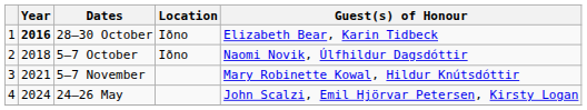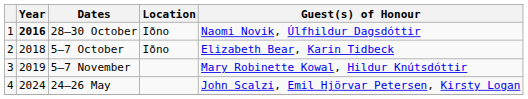 <table class="wikitable sortable">
 <tr>
 <th></th>
 <th>Year</th>
 <th>Dates</th>
 <th>Location</th>
 <th>Guest(s) of Honour</th>
 </tr>
 <tr>
 <td>1</td>
 <td><strong>2016</strong></td>
 <td>28–30 October</td>
 <td>Iðno</td>
-<td><a href='#'>Elizabeth Bear</a>, <a href='#'>Karin Tidbeck</a></td>
+<td><a href='#'>Naomi Novik</a>, <a href='#'>Úlfhildur Dagsdóttir</a></td>
 </tr>
 <tr>
 <td>2</td>
 <td>2018</td>
 <td>5–7 October</td>
 <td>Iðno</td>
-<td><a href='#'>Naomi Novik</a>, <a href='#'>Úlfhildur Dagsdóttir</a></td>
+<td><a href='#'>Elizabeth Bear</a>, <a href='#'>Karin Tidbeck</a></td>
 </tr>
 <tr>
 <td>3</td>
-<td>2021</td>
+<td>2019</td>
 <td>5–7 November</td>
 <td></td>
 <td><a href='#'>Mary Robinette Kowal</a>, <a href='#'>Hildur Knútsdóttir</a></td>
 </tr>
 <tr>
 <td>4</td>
 <td>2024</td>
 <td>24–26 May</td>
 <td></td>
 <td><a href='#'>John Scalzi</a>, <a href='#'>Emil Hjörvar Petersen</a>, <a href='#'>Kirsty Logan</a></td>
 </tr>
 <tr>
 </tr>
 </table>
